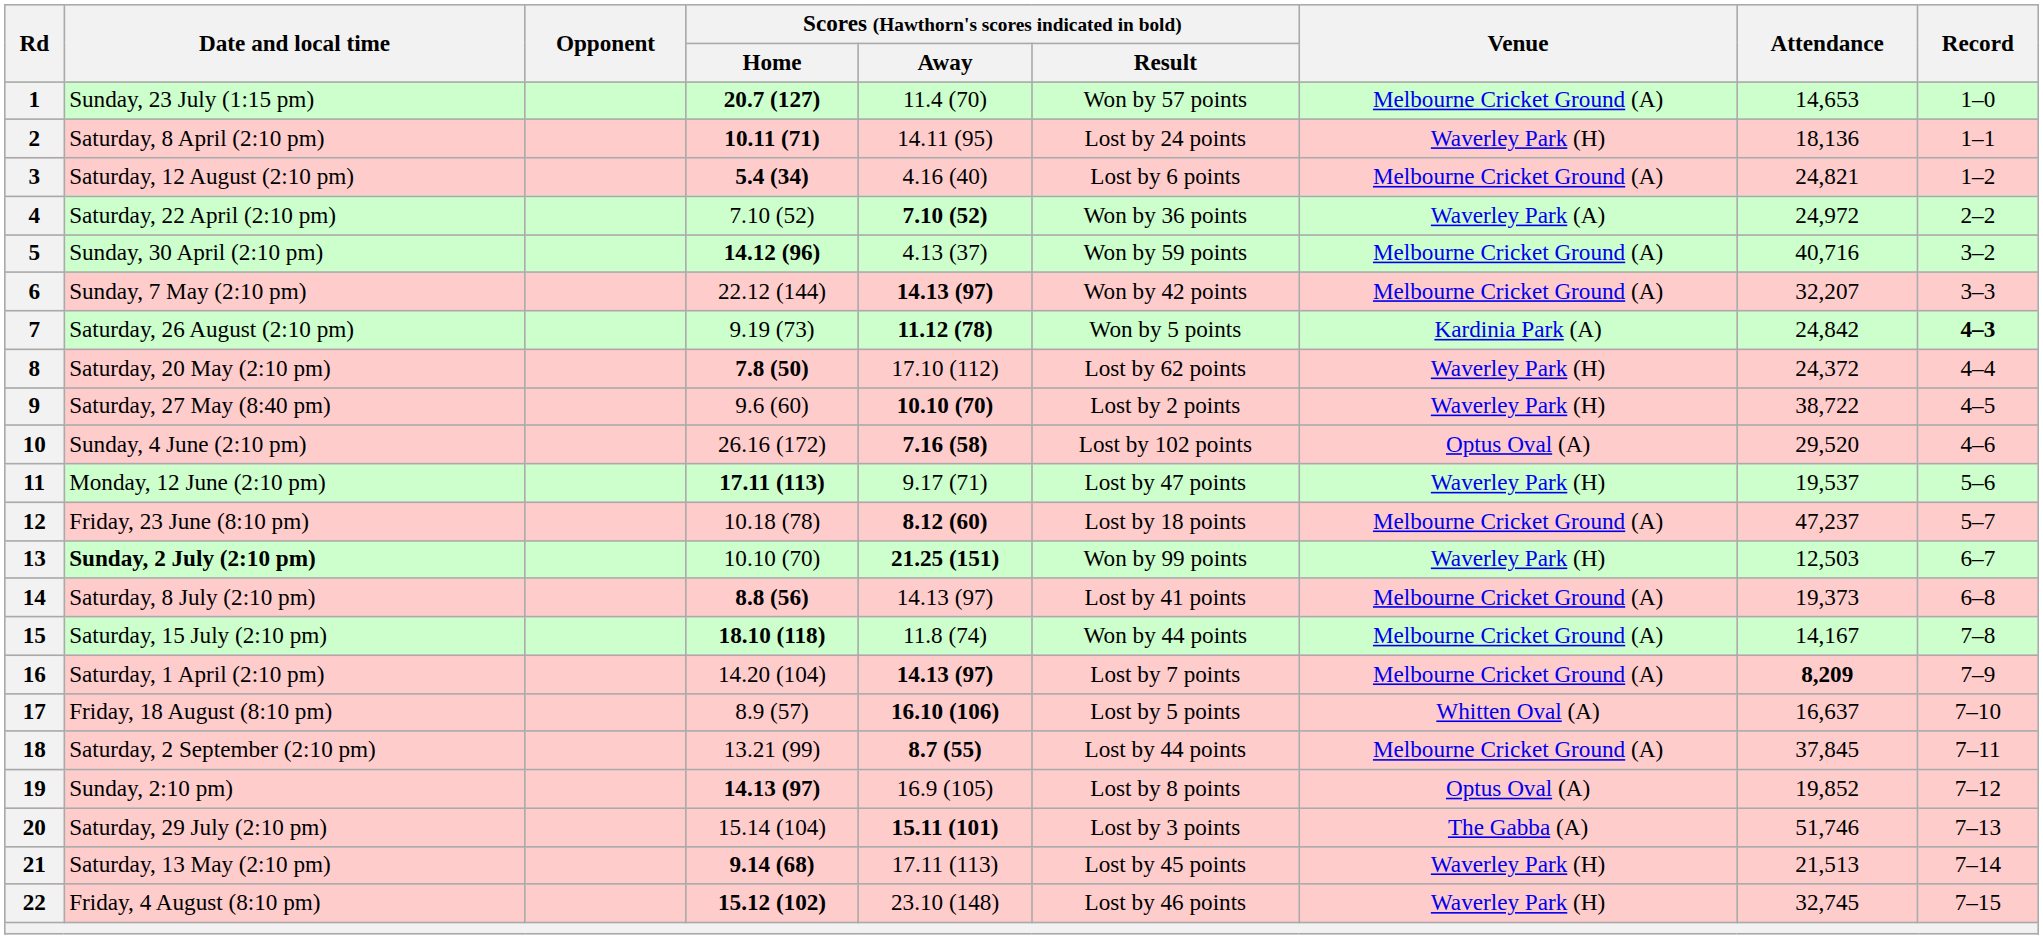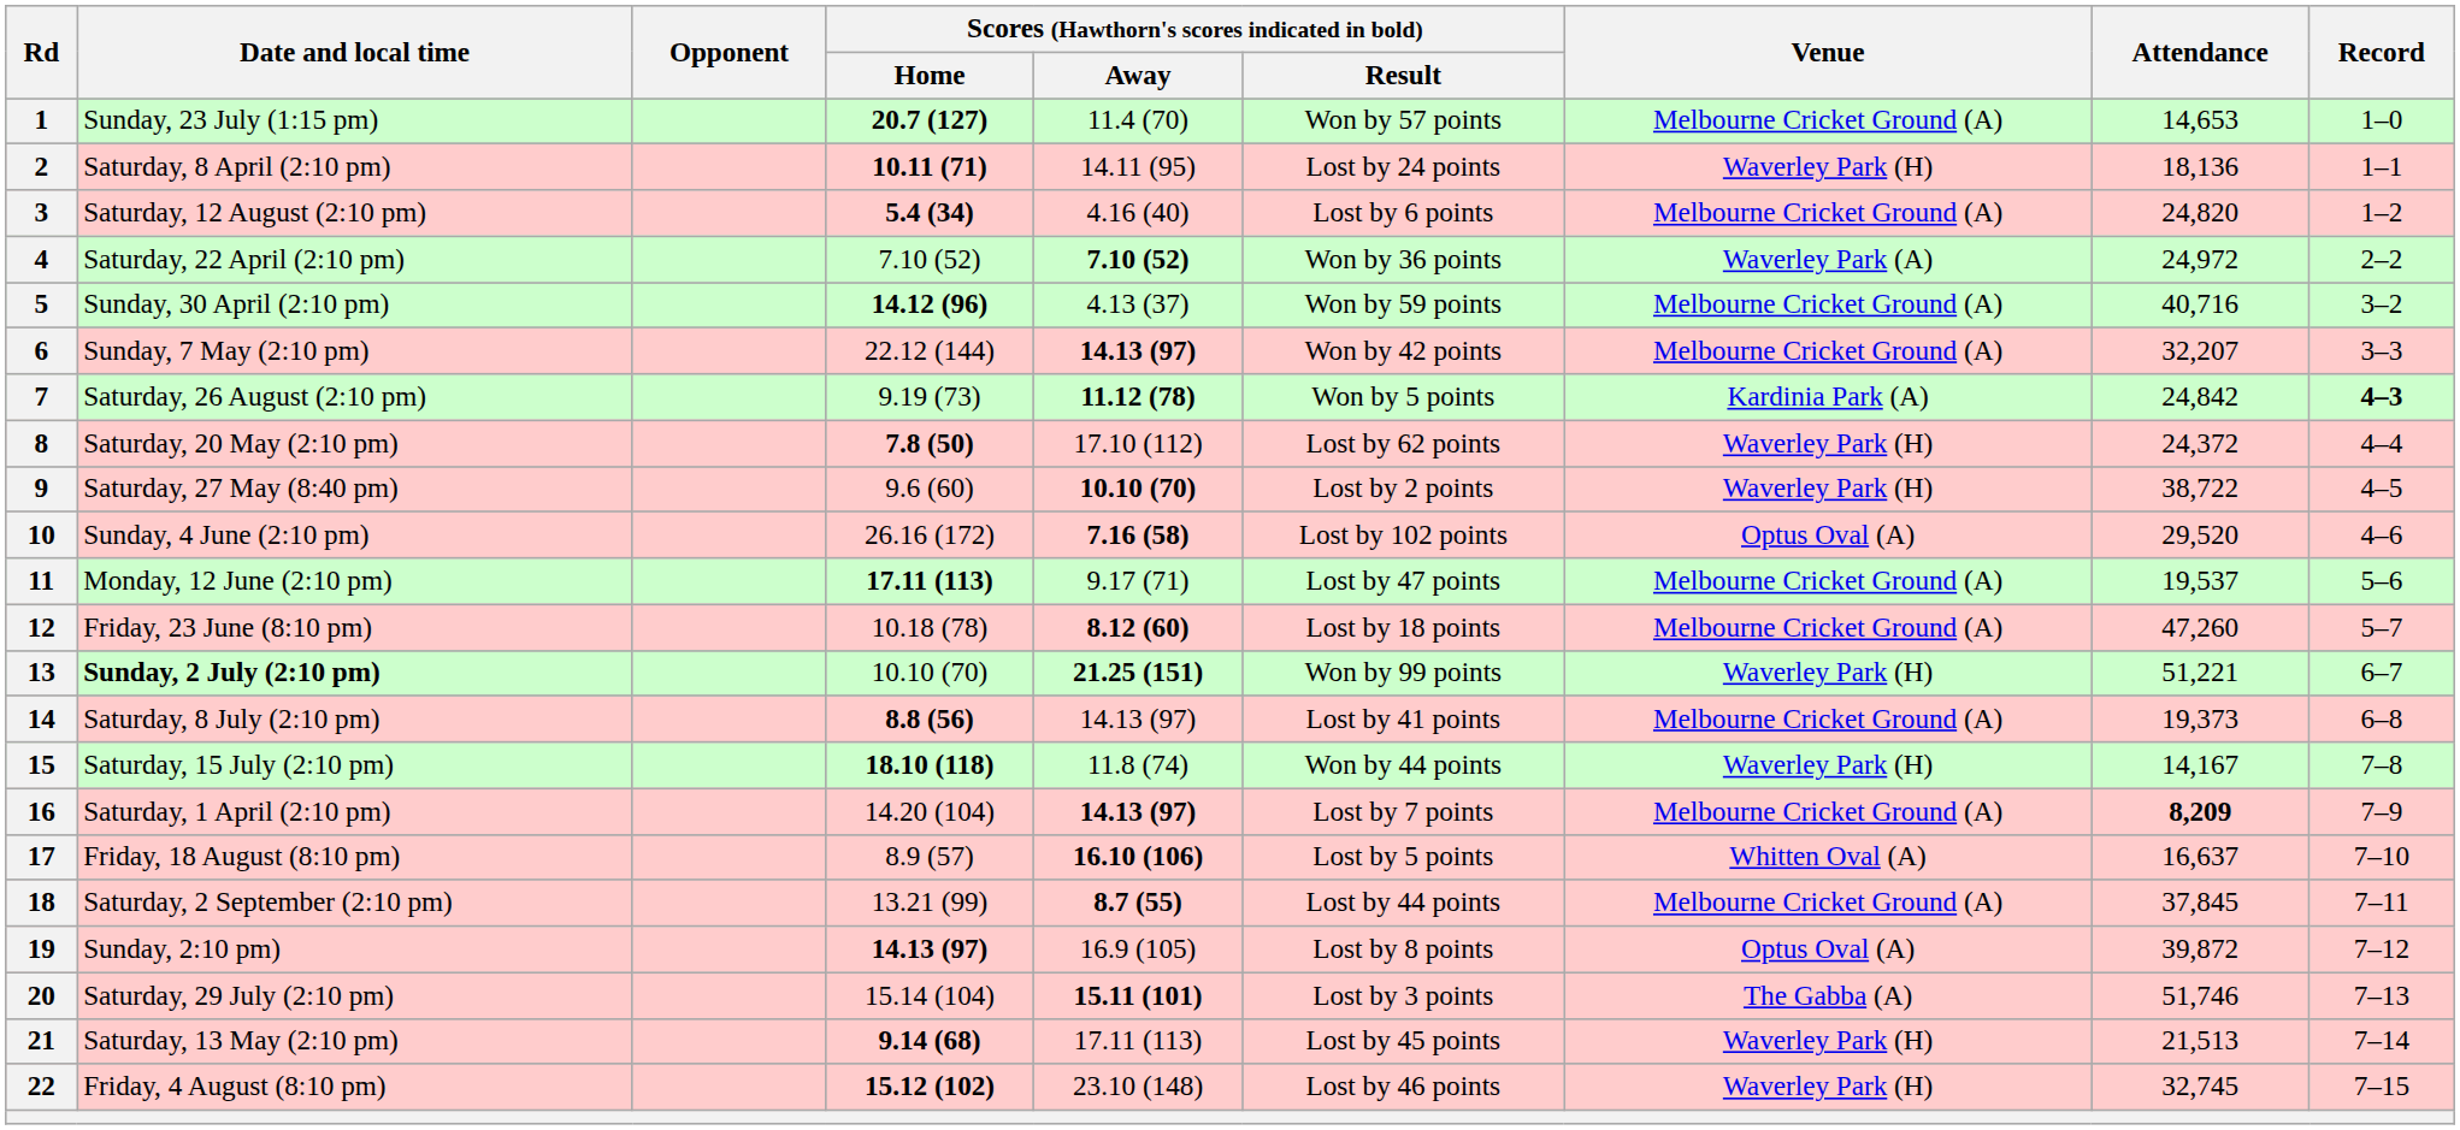 <table class="wikitable" style="font-size:90%; text-align:center; width: 100%; margin-left: auto; margin-right: auto">
 <tr>
 <th rowspan="2">Rd</th>
 <th rowspan="2">Date and local time</th>
 <th rowspan="2">Opponent</th>
 <th colspan="3">Scores <small>(Hawthorn's scores indicated in bold)</small></th>
 <th rowspan="2">Venue</th>
 <th rowspan="2">Attendance</th>
 <th rowspan="2">Record</th>
 </tr>
 <tr>
 <th>Home</th>
 <th>Away</th>
 <th>Result</th>
 </tr>
 <tr style="background:#cfc">
 <th>1</th>
 <td align=left>Sunday, 23 July (1:15 pm)</td>
 <td align=left></td>
 <td><strong>20.7 (127)</strong></td>
 <td>11.4 (70)</td>
 <td>Won by 57 points</td>
 <td><a href='#'>Melbourne Cricket Ground</a> (A)</td>
 <td>14,653</td>
 <td>1–0</td>
 </tr>
 <tr style="background:#fcc;">
 <th>2</th>
 <td align=left>Saturday, 8 April (2:10 pm)</td>
 <td align=left></td>
 <td><strong>10.11 (71)</strong></td>
 <td>14.11 (95)</td>
 <td>Lost by 24 points</td>
 <td><a href='#'>Waverley Park</a> (H)</td>
 <td>18,136</td>
 <td>1–1</td>
 </tr>
 <tr style="background:#fcc;">
 <th>3</th>
 <td align=left>Saturday, 12 August (2:10 pm)</td>
 <td align=left></td>
 <td><strong>5.4 (34)</strong></td>
 <td>4.16 (40)</td>
 <td>Lost by 6 points</td>
 <td><a href='#'>Melbourne Cricket Ground</a> (A)</td>
-<td>24,821</td>
+<td>24,820</td>
 <td>1–2</td>
 </tr>
 <tr style="background:#cfc">
 <th>4</th>
 <td align=left>Saturday, 22 April (2:10 pm)</td>
 <td align=left></td>
 <td>7.10 (52)</td>
 <td><strong>7.10 (52)</strong></td>
 <td>Won by 36 points</td>
 <td><a href='#'>Waverley Park</a> (A)</td>
 <td>24,972</td>
 <td>2–2</td>
 </tr>
 <tr style="background:#cfc">
 <th>5</th>
 <td align=left>Sunday, 30 April (2:10 pm)</td>
 <td align=left></td>
 <td><strong>14.12 (96)</strong></td>
 <td>4.13 (37)</td>
 <td>Won by 59 points</td>
 <td><a href='#'>Melbourne Cricket Ground</a> (A)</td>
 <td>40,716</td>
 <td>3–2</td>
 </tr>
 <tr style="background:#fcc;">
 <th>6</th>
 <td align=left>Sunday, 7 May (2:10 pm)</td>
 <td align=left></td>
 <td>22.12 (144)</td>
 <td><strong>14.13 (97)</strong></td>
 <td>Won by 42 points</td>
 <td><a href='#'>Melbourne Cricket Ground</a> (A)</td>
 <td>32,207</td>
 <td>3–3</td>
 </tr>
 <tr style="background:#cfc">
 <th>7</th>
 <td align=left>Saturday, 26 August (2:10 pm)</td>
 <td align=left></td>
 <td>9.19 (73)</td>
 <td><strong>11.12 (78)</strong></td>
 <td>Won by 5 points</td>
 <td><a href='#'>Kardinia Park</a> (A)</td>
 <td>24,842</td>
 <td><strong>4–3</strong></td>
 </tr>
 <tr style="background:#fcc;">
 <th>8</th>
 <td align=left>Saturday, 20 May (2:10 pm)</td>
 <td align=left></td>
 <td><strong>7.8 (50)</strong></td>
 <td>17.10 (112)</td>
 <td>Lost by 62 points</td>
 <td><a href='#'>Waverley Park</a> (H)</td>
 <td>24,372</td>
 <td>4–4</td>
 </tr>
 <tr style="background:#fcc;">
 <th>9</th>
 <td align=left>Saturday, 27 May (8:40 pm)</td>
 <td align=left></td>
 <td>9.6 (60)</td>
 <td><strong>10.10 (70)</strong></td>
 <td>Lost by 2 points</td>
 <td><a href='#'>Waverley Park</a> (H)</td>
 <td>38,722</td>
 <td>4–5</td>
 </tr>
 <tr style="background:#fcc;">
 <th>10</th>
 <td align=left>Sunday, 4 June (2:10 pm)</td>
 <td align=left></td>
 <td>26.16 (172)</td>
 <td><strong>7.16 (58)</strong></td>
 <td>Lost by 102 points</td>
 <td><a href='#'>Optus Oval</a> (A)</td>
 <td>29,520</td>
 <td>4–6</td>
 </tr>
 <tr style="background:#cfc">
 <th>11</th>
 <td align=left>Monday, 12 June (2:10 pm)</td>
 <td align=left></td>
 <td><strong>17.11 (113)</strong></td>
 <td>9.17 (71)</td>
 <td>Lost by 47 points</td>
-<td><a href='#'>Waverley Park</a> (H)</td>
+<td><a href='#'>Melbourne Cricket Ground</a> (A)</td>
 <td>19,537</td>
 <td>5–6</td>
 </tr>
 <tr style="background:#fcc;">
 <th>12</th>
 <td align=left>Friday, 23 June (8:10 pm)</td>
 <td align=left></td>
 <td>10.18 (78)</td>
 <td><strong>8.12 (60)</strong></td>
 <td>Lost by 18 points</td>
 <td><a href='#'>Melbourne Cricket Ground</a> (A)</td>
-<td>47,237</td>
+<td>47,260</td>
 <td>5–7</td>
 </tr>
 <tr style="background:#cfc">
 <th>13</th>
 <td align=left><strong>Sunday, 2 July (2:10 pm)</strong></td>
 <td align=left></td>
 <td>10.10 (70)</td>
 <td><strong>21.25 (151)</strong></td>
 <td>Won by 99 points</td>
 <td><a href='#'>Waverley Park</a> (H)</td>
-<td>12,503</td>
+<td>51,221</td>
 <td>6–7</td>
 </tr>
 <tr style="background:#fcc;">
 <th>14</th>
 <td align=left>Saturday, 8 July (2:10 pm)</td>
 <td align=left></td>
 <td><strong>8.8 (56)</strong></td>
 <td>14.13 (97)</td>
 <td>Lost by 41 points</td>
 <td><a href='#'>Melbourne Cricket Ground</a> (A)</td>
 <td>19,373</td>
 <td>6–8</td>
 </tr>
 <tr style="background:#cfc">
 <th>15</th>
 <td align=left>Saturday, 15 July (2:10 pm)</td>
 <td align=left></td>
 <td><strong>18.10 (118)</strong></td>
 <td>11.8 (74)</td>
 <td>Won by 44 points</td>
-<td><a href='#'>Melbourne Cricket Ground</a> (A)</td>
+<td><a href='#'>Waverley Park</a> (H)</td>
 <td>14,167</td>
 <td>7–8</td>
 </tr>
 <tr style="background:#fcc;">
 <th>16</th>
 <td align=left>Saturday, 1 April (2:10 pm)</td>
 <td align=left></td>
 <td>14.20 (104)</td>
 <td><strong>14.13 (97)</strong></td>
 <td>Lost by 7 points</td>
 <td><a href='#'>Melbourne Cricket Ground</a> (A)</td>
 <td><strong>8,209</strong></td>
 <td>7–9</td>
 </tr>
 <tr style="background:#fcc;">
 <th>17</th>
 <td align=left>Friday, 18 August (8:10 pm)</td>
 <td align=left></td>
 <td>8.9 (57)</td>
 <td><strong>16.10 (106)</strong></td>
 <td>Lost by 5 points</td>
 <td><a href='#'>Whitten Oval</a> (A)</td>
 <td>16,637</td>
 <td>7–10</td>
 </tr>
 <tr style="background:#fcc;">
 <th>18</th>
 <td align=left>Saturday, 2 September (2:10 pm)</td>
 <td align=left></td>
 <td>13.21 (99)</td>
 <td><strong>8.7 (55)</strong></td>
 <td>Lost by 44 points</td>
 <td><a href='#'>Melbourne Cricket Ground</a> (A)</td>
 <td>37,845</td>
 <td>7–11</td>
 </tr>
 <tr style="background:#fcc;">
 <th>19</th>
 <td align=left>Sunday, 2:10 pm)</td>
 <td align=left></td>
 <td><strong>14.13 (97)</strong></td>
 <td>16.9 (105)</td>
 <td>Lost by 8 points</td>
 <td><a href='#'>Optus Oval</a> (A)</td>
-<td>19,852</td>
+<td>39,872</td>
 <td>7–12</td>
 </tr>
 <tr style="background:#fcc;">
 <th>20</th>
 <td align=left>Saturday, 29 July (2:10 pm)</td>
 <td align=left></td>
 <td>15.14 (104)</td>
 <td><strong>15.11 (101)</strong></td>
 <td>Lost by 3 points</td>
 <td><a href='#'>The Gabba</a> (A)</td>
 <td>51,746</td>
 <td>7–13</td>
 </tr>
 <tr style="background:#fcc;">
 <th>21</th>
 <td align=left>Saturday, 13 May (2:10 pm)</td>
 <td align=left></td>
 <td><strong>9.14 (68)</strong></td>
 <td>17.11 (113)</td>
 <td>Lost by 45 points</td>
 <td><a href='#'>Waverley Park</a> (H)</td>
 <td>21,513</td>
 <td>7–14</td>
 </tr>
 <tr style="background:#fcc;">
 <th>22</th>
 <td align=left>Friday, 4 August (8:10 pm)</td>
 <td align=left></td>
 <td><strong>15.12 (102)</strong></td>
 <td>23.10 (148)</td>
 <td>Lost by 46 points</td>
 <td><a href='#'>Waverley Park</a> (H)</td>
 <td>32,745</td>
 <td>7–15</td>
 </tr>
 <tr>
 <th colspan=9></th>
 </tr>
 </table>
